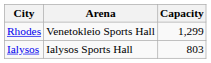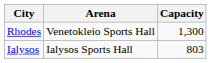 <table class="wikitable">
 <tr>
 <th>City</th>
 <th>Arena</th>
 <th align="right">Capacity</th>
 </tr>
 <tr>
 <td><a href='#'>Rhodes</a></td>
 <td>Venetokleio Sports Hall</td>
-<td align="right">1,299</td>
+<td align="right">1,300</td>
 </tr>
 <tr>
 <td><a href='#'>Ialysos</a></td>
 <td>Ialysos Sports Hall</td>
 <td align="right">803</td>
 </tr>
 </table>
